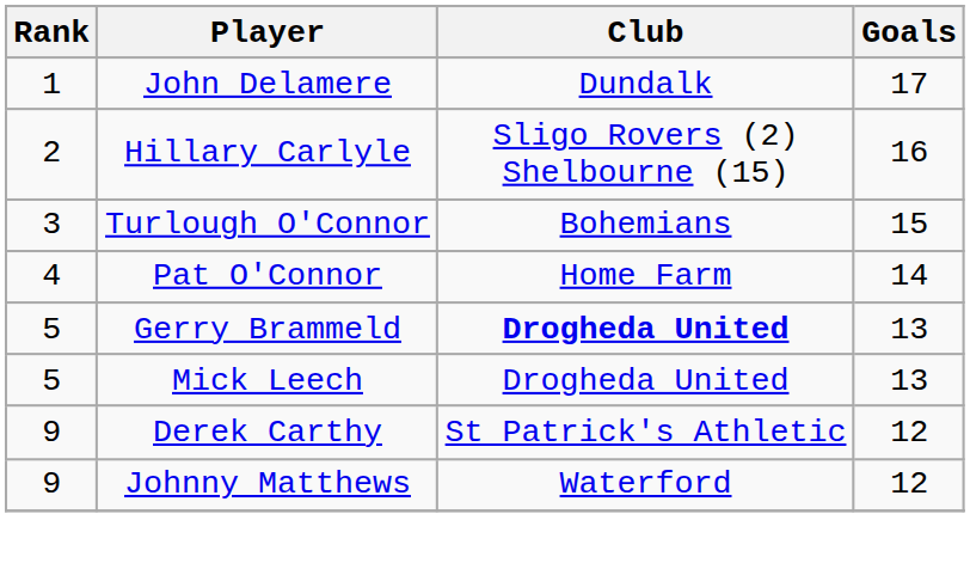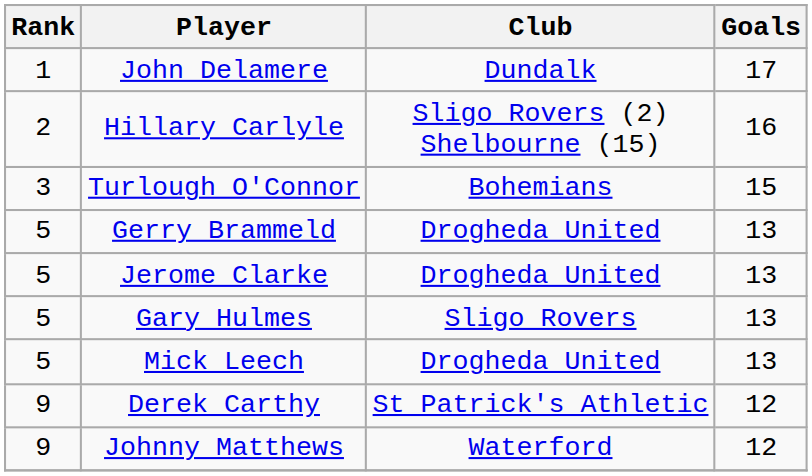 <table class="wikitable" style="text-align:center">
 <tr>
 <th>Rank</th>
 <th>Player</th>
 <th>Club</th>
 <th>Goals</th>
 </tr>
 <tr>
 <td>1</td>
 <td><a href='#'>John Delamere</a></td>
 <td><a href='#'>Dundalk</a></td>
 <td>17</td>
 </tr>
 <tr>
 <td>2</td>
 <td><a href='#'>Hillary Carlyle</a></td>
 <td><a href='#'>Sligo Rovers</a> (2)<br><a href='#'>Shelbourne</a> (15)</td>
 <td>16</td>
 </tr>
 <tr>
 <td>3</td>
 <td><a href='#'>Turlough O'Connor</a></td>
 <td><a href='#'>Bohemians</a></td>
 <td>15</td>
 </tr>
 <tr>
-<td>4</td>
-<td><a href='#'>Pat O'Connor</a></td>
-<td><a href='#'>Home Farm</a></td>
-<td>14</td>
+<td>5</td>
+<td><a href='#'>Gerry Brammeld</a></td>
+<td><a href='#'>Drogheda United</a></td>
+<td>13</td>
 </tr>
 <tr>
 <td>5</td>
-<td><a href='#'>Gerry Brammeld</a></td>
-<td><strong><a href='#'>Drogheda United</a></strong></td>
+<td><a href='#'>Jerome Clarke</a></td>
+<td><a href='#'>Drogheda United</a></td>
+<td>13</td>
+</tr>
+<tr>
+<td>5</td>
+<td><a href='#'>Gary Hulmes</a></td>
+<td><a href='#'>Sligo Rovers</a></td>
 <td>13</td>
 </tr>
 <tr>
 <td>5</td>
 <td><a href='#'>Mick Leech</a></td>
 <td><a href='#'>Drogheda United</a></td>
 <td>13</td>
 </tr>
 <tr>
 <td>9</td>
 <td><a href='#'>Derek Carthy</a></td>
 <td><a href='#'>St Patrick's Athletic</a></td>
 <td>12</td>
 </tr>
 <tr>
 <td>9</td>
 <td><a href='#'>Johnny Matthews</a></td>
 <td><a href='#'>Waterford</a></td>
 <td>12</td>
 </tr>
 <tr>
 </tr>
 </table>
